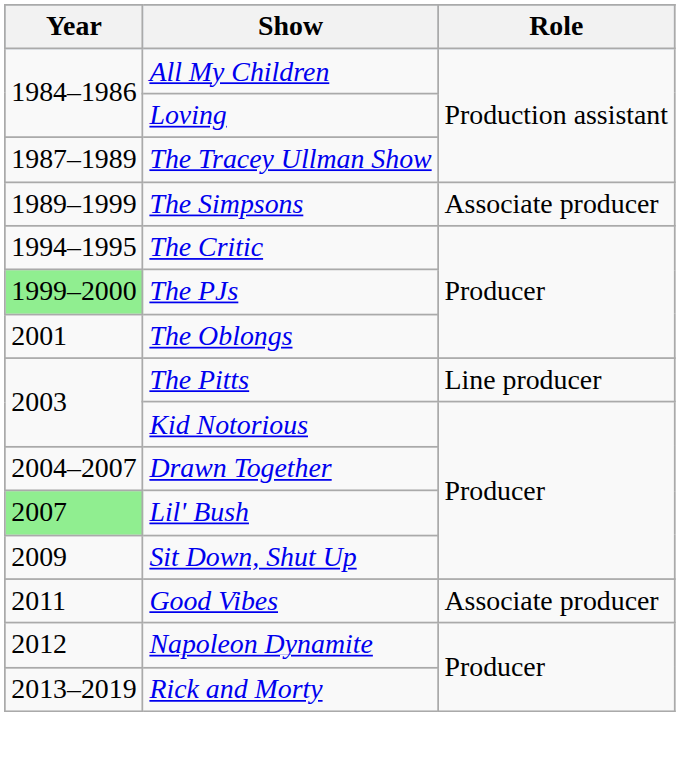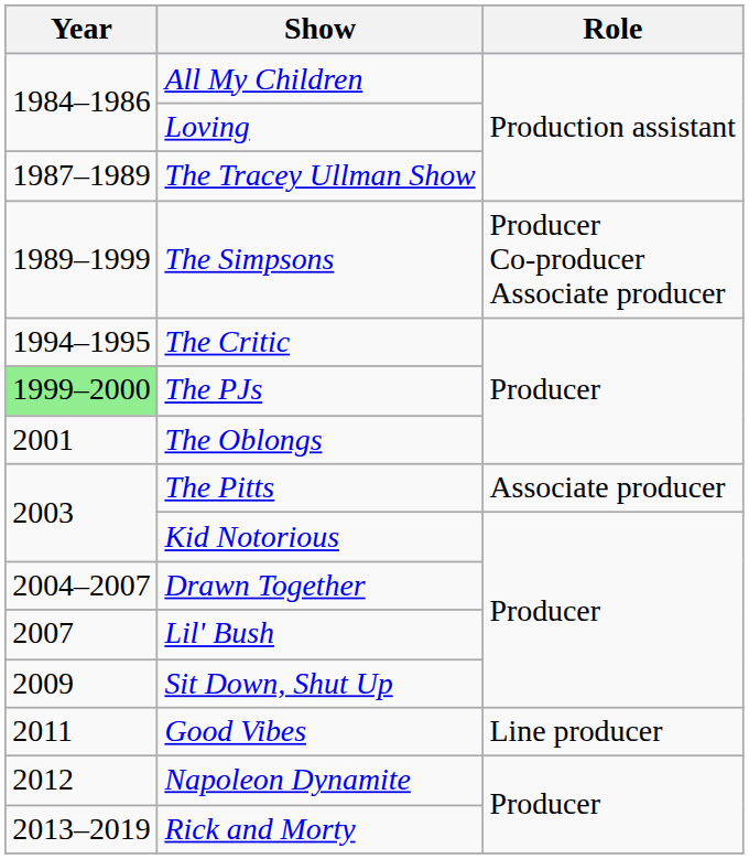 <table class="wikitable">
 <tr style="background:#b0c4de; text-align:center;">
 <th>Year</th>
 <th>Show</th>
 <th>Role</th>
 </tr>
 <tr>
 <td rowspan=2>1984–1986</td>
 <td><em><a href='#'>All My Children</a></em></td>
 <td rowspan=3>Production assistant</td>
 </tr>
 <tr>
 <td><em><a href='#'>Loving</a></em></td>
 </tr>
 <tr>
 <td>1987–1989</td>
 <td><em><a href='#'>The Tracey Ullman Show</a></em></td>
 </tr>
 <tr>
 <td>1989–1999</td>
 <td><em><a href='#'>The Simpsons</a></em></td>
-<td>Associate producer</td>
+<td>Producer<br>Co-producer<br>Associate producer</td>
 </tr>
 <tr>
 <td>1994–1995</td>
 <td><em><a href='#'>The Critic</a></em></td>
 <td rowspan=3>Producer</td>
 </tr>
 <tr>
 <td style="background: lightgreen;">1999–2000</td>
 <td><em><a href='#'>The PJs</a></em></td>
 </tr>
 <tr>
 <td>2001</td>
 <td><em><a href='#'>The Oblongs</a></em></td>
 </tr>
 <tr>
 <td rowspan=2>2003</td>
 <td><em><a href='#'>The Pitts</a></em></td>
-<td>Line producer</td>
+<td>Associate producer</td>
 </tr>
 <tr>
 <td><em><a href='#'>Kid Notorious</a></em></td>
 <td rowspan=4>Producer</td>
 </tr>
 <tr>
 <td>2004–2007</td>
 <td><em><a href='#'>Drawn Together</a></em></td>
 </tr>
 <tr>
-<td style="background: lightgreen;">2007</td>
+<td>2007</td>
 <td><em><a href='#'>Lil' Bush</a></em></td>
 </tr>
 <tr>
 <td>2009</td>
 <td><em><a href='#'>Sit Down, Shut Up</a></em></td>
 </tr>
 <tr>
 <td>2011</td>
 <td><em><a href='#'>Good Vibes</a></em></td>
-<td>Associate producer</td>
+<td>Line producer</td>
 </tr>
 <tr>
 <td>2012</td>
 <td><em><a href='#'>Napoleon Dynamite</a></em></td>
 <td rowspan=2>Producer</td>
 </tr>
 <tr>
 <td>2013–2019</td>
 <td><em><a href='#'>Rick and Morty</a></em></td>
 </tr>
 </table>
